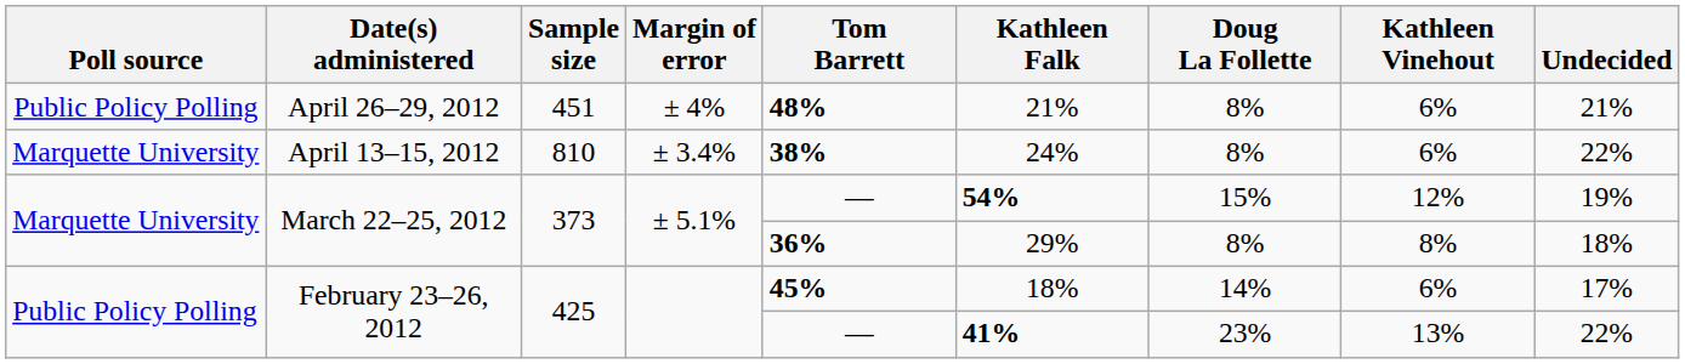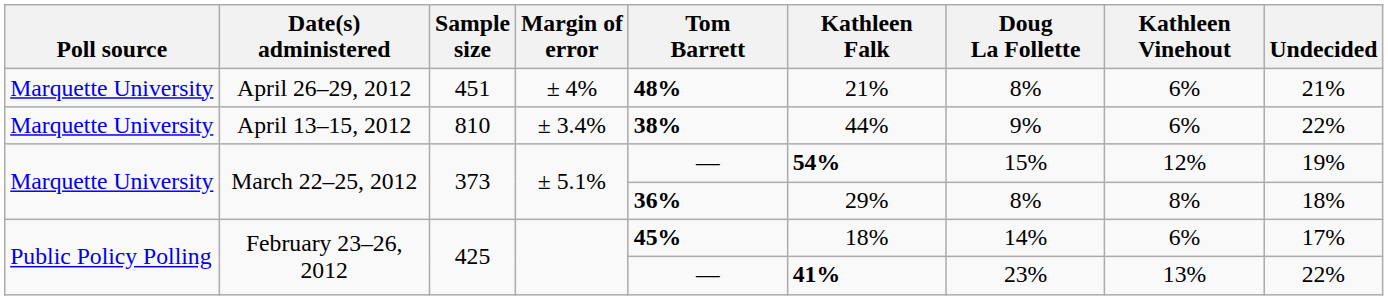 <table class="wikitable">
 <tr valign= bottom>
 <th scope="col">Poll source</th>
 <th scope="col" style="width:135px;">Date(s)<br>administered</th>
 <th scope="col">Sample<br>size</th>
 <th scope="col">Margin of<br>error</th>
 <th scope="col" style="width:100px;">Tom<br>Barrett</th>
 <th scope="col" style="width:100px;">Kathleen<br>Falk</th>
 <th scope="col" style="width:100px;">Doug<br>La Follette</th>
 <th scope="col" style="width:100px;">Kathleen<br>Vinehout</th>
 <th scope="col">Undecided</th>
 </tr>
 <tr>
-<td align=center><a href='#'>Public Policy Polling</a></td>
+<td align=center><a href='#'>Marquette University</a></td>
 <td align=center>April 26–29, 2012</td>
 <td align=center>451</td>
 <td align=center>± 4%</td>
 <td><strong>48%</strong></td>
 <td align=center>21%</td>
 <td align=center>8%</td>
 <td align=center>6%</td>
 <td align=center>21%</td>
 </tr>
 <tr>
 <td align=center><a href='#'>Marquette University</a></td>
 <td align=center>April 13–15, 2012</td>
 <td align=center>810</td>
 <td align=center>± 3.4%</td>
 <td><strong>38%</strong></td>
-<td align=center>24%</td>
-<td align=center>8%</td>
+<td align=center>44%</td>
+<td align=center>9%</td>
 <td align=center>6%</td>
 <td align=center>22%</td>
 </tr>
 <tr>
 <td rowspan="2"><a href='#'>Marquette University</a></td>
 <td rowspan="2" style="text-align:center;">March 22–25, 2012</td>
 <td rowspan="2" style="text-align:center;">373</td>
 <td rowspan="2" style="text-align:center;">± 5.1%</td>
 <td align=center>—</td>
 <td><strong>54%</strong></td>
 <td align=center>15%</td>
 <td align=center>12%</td>
 <td align=center>19%</td>
 </tr>
 <tr>
 <td><strong>36%</strong></td>
 <td align=center>29%</td>
 <td align=center>8%</td>
 <td align=center>8%</td>
 <td align=center>18%</td>
 </tr>
 <tr>
 <td rowspan="2"><a href='#'>Public Policy Polling</a></td>
 <td rowspan="2" style="text-align:center;">February 23–26, 2012</td>
 <td rowspan="2" style="text-align:center;">425</td>
 <td rowspan="2" style="text-align:center;"></td>
 <td><strong>45%</strong></td>
 <td align=center>18%</td>
 <td align=center>14%</td>
 <td align=center>6%</td>
 <td align=center>17%</td>
 </tr>
 <tr>
 <td align=center>—</td>
 <td><strong>41%</strong></td>
 <td align=center>23%</td>
 <td align=center>13%</td>
 <td align=center>22%</td>
 </tr>
 </table>
